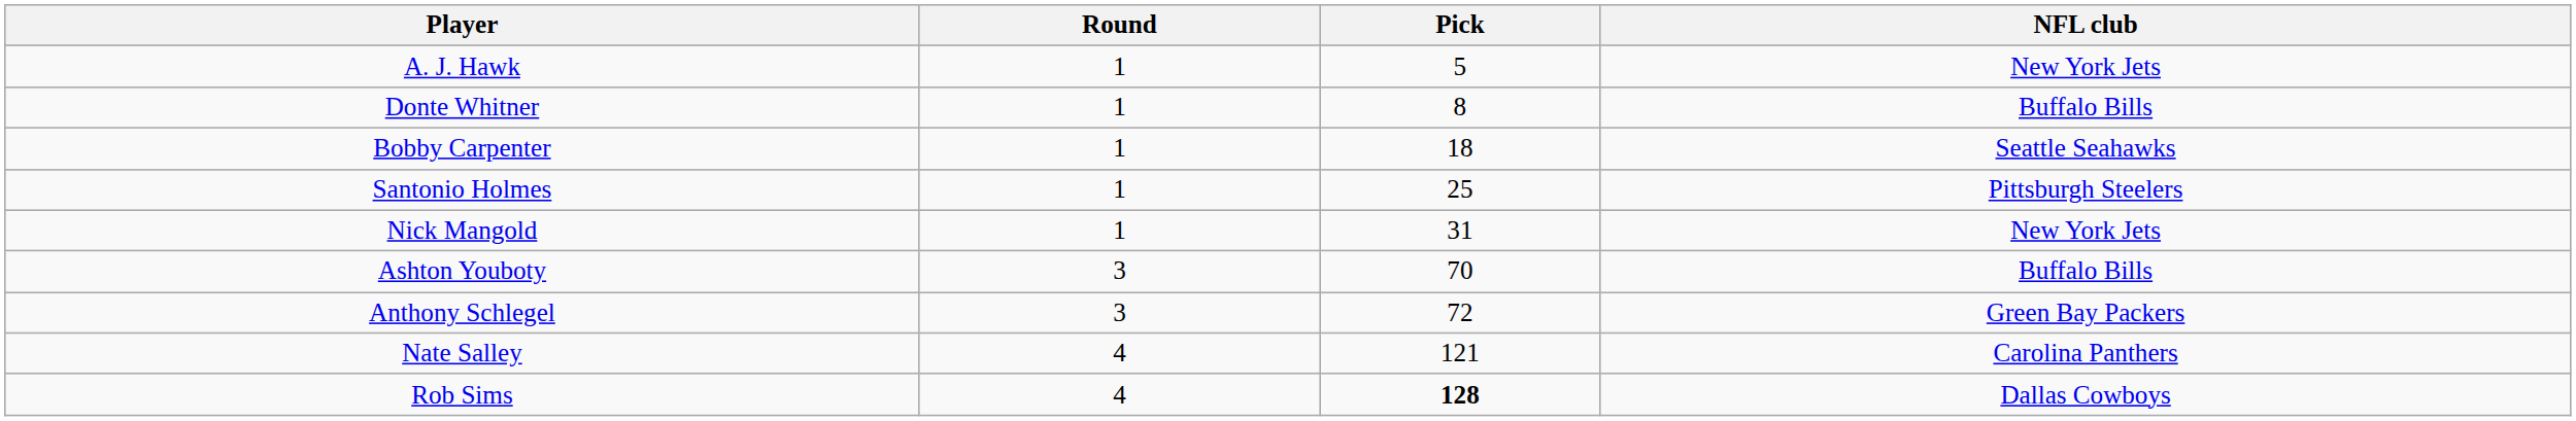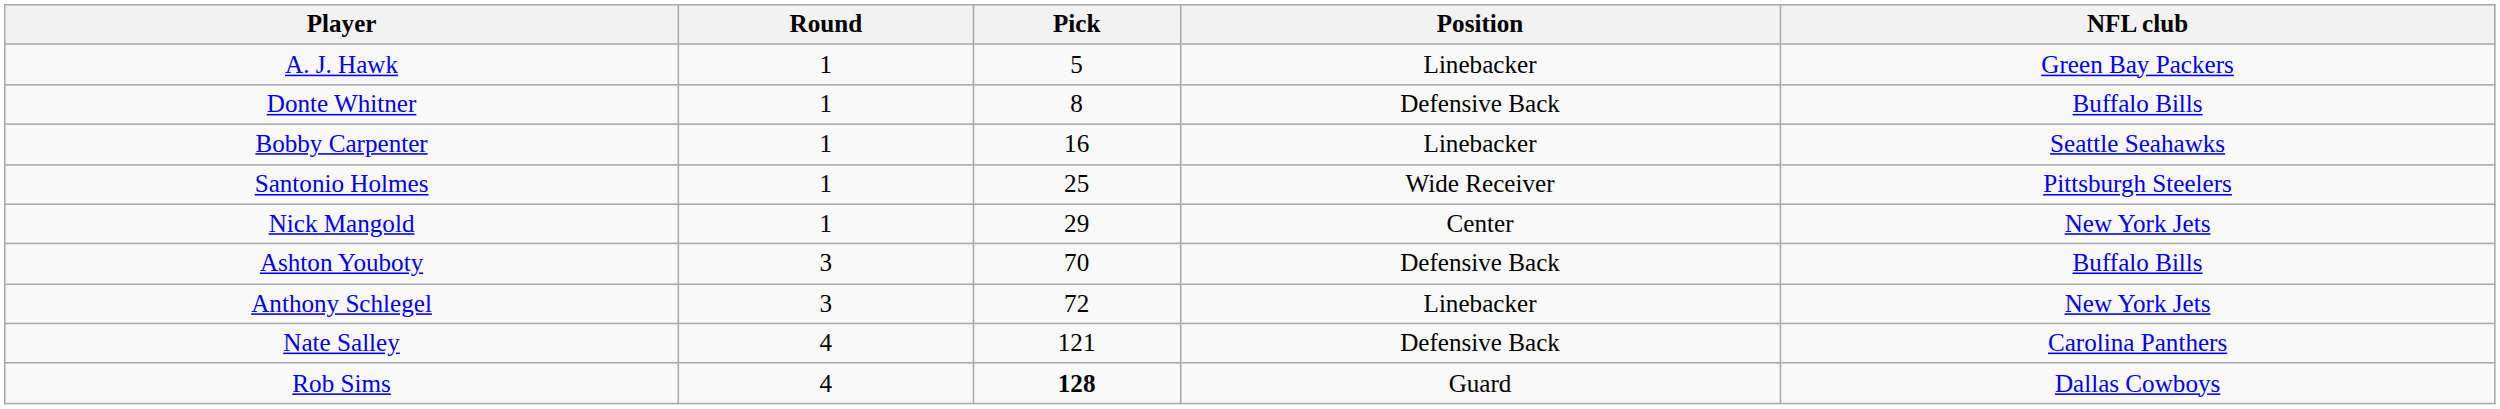 <table class="wikitable" width="80%">
 <tr>
 <th>Player</th>
 <th>Round</th>
 <th>Pick</th>
+<th>Position</th>
 <th>NFL club</th>
 </tr>
 <tr align="center" bgcolor="">
 <td><a href='#'>A. J. Hawk</a></td>
 <td>1</td>
 <td>5</td>
-<td><a href='#'>New York Jets</a></td>
+<td>Linebacker</td>
+<td><a href='#'>Green Bay Packers</a></td>
 </tr>
 <tr align="center" bgcolor="">
 <td><a href='#'>Donte Whitner</a></td>
 <td>1</td>
 <td>8</td>
+<td>Defensive Back</td>
 <td><a href='#'>Buffalo Bills</a></td>
 </tr>
 <tr align="center" bgcolor="">
 <td><a href='#'>Bobby Carpenter</a></td>
 <td>1</td>
-<td>18</td>
+<td>16</td>
+<td>Linebacker</td>
 <td><a href='#'>Seattle Seahawks</a></td>
 </tr>
 <tr align="center" bgcolor="">
 <td><a href='#'>Santonio Holmes</a></td>
 <td>1</td>
 <td>25</td>
+<td>Wide Receiver</td>
 <td><a href='#'>Pittsburgh Steelers</a></td>
 </tr>
 <tr align="center" bgcolor="">
 <td><a href='#'>Nick Mangold</a></td>
 <td>1</td>
-<td>31</td>
+<td>29</td>
+<td>Center</td>
 <td><a href='#'>New York Jets</a></td>
 </tr>
 <tr align="center" bgcolor="">
 <td><a href='#'>Ashton Youboty</a></td>
 <td>3</td>
 <td>70</td>
+<td>Defensive Back</td>
 <td><a href='#'>Buffalo Bills</a></td>
 </tr>
 <tr align="center" bgcolor="">
 <td><a href='#'>Anthony Schlegel</a></td>
 <td>3</td>
 <td>72</td>
-<td><a href='#'>Green Bay Packers</a></td>
+<td>Linebacker</td>
+<td><a href='#'>New York Jets</a></td>
 </tr>
 <tr align="center" bgcolor="">
 <td><a href='#'>Nate Salley</a></td>
 <td>4</td>
 <td>121</td>
+<td>Defensive Back</td>
 <td><a href='#'>Carolina Panthers</a></td>
 </tr>
 <tr align="center" bgcolor="">
 <td><a href='#'>Rob Sims</a></td>
 <td>4</td>
 <td><strong>128</strong></td>
+<td>Guard</td>
 <td><a href='#'>Dallas Cowboys</a></td>
 </tr>
 </table>
